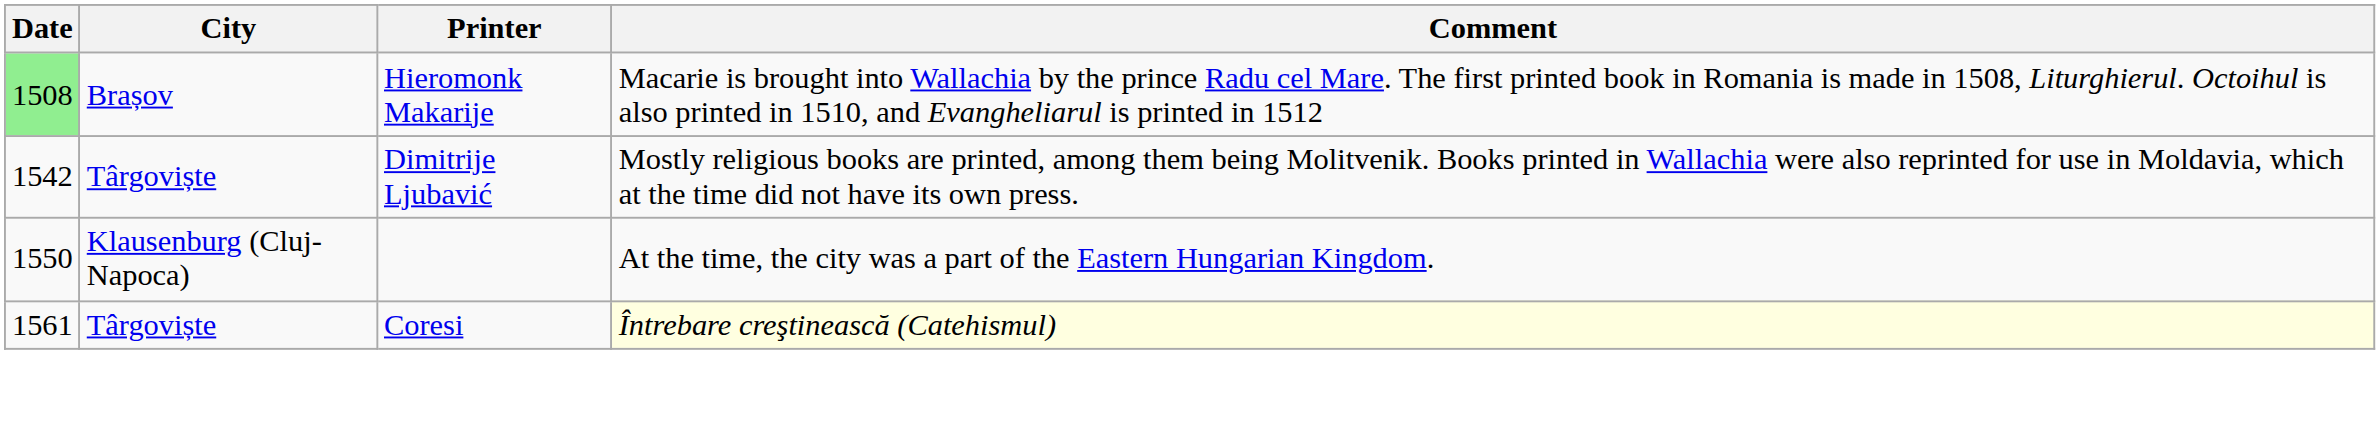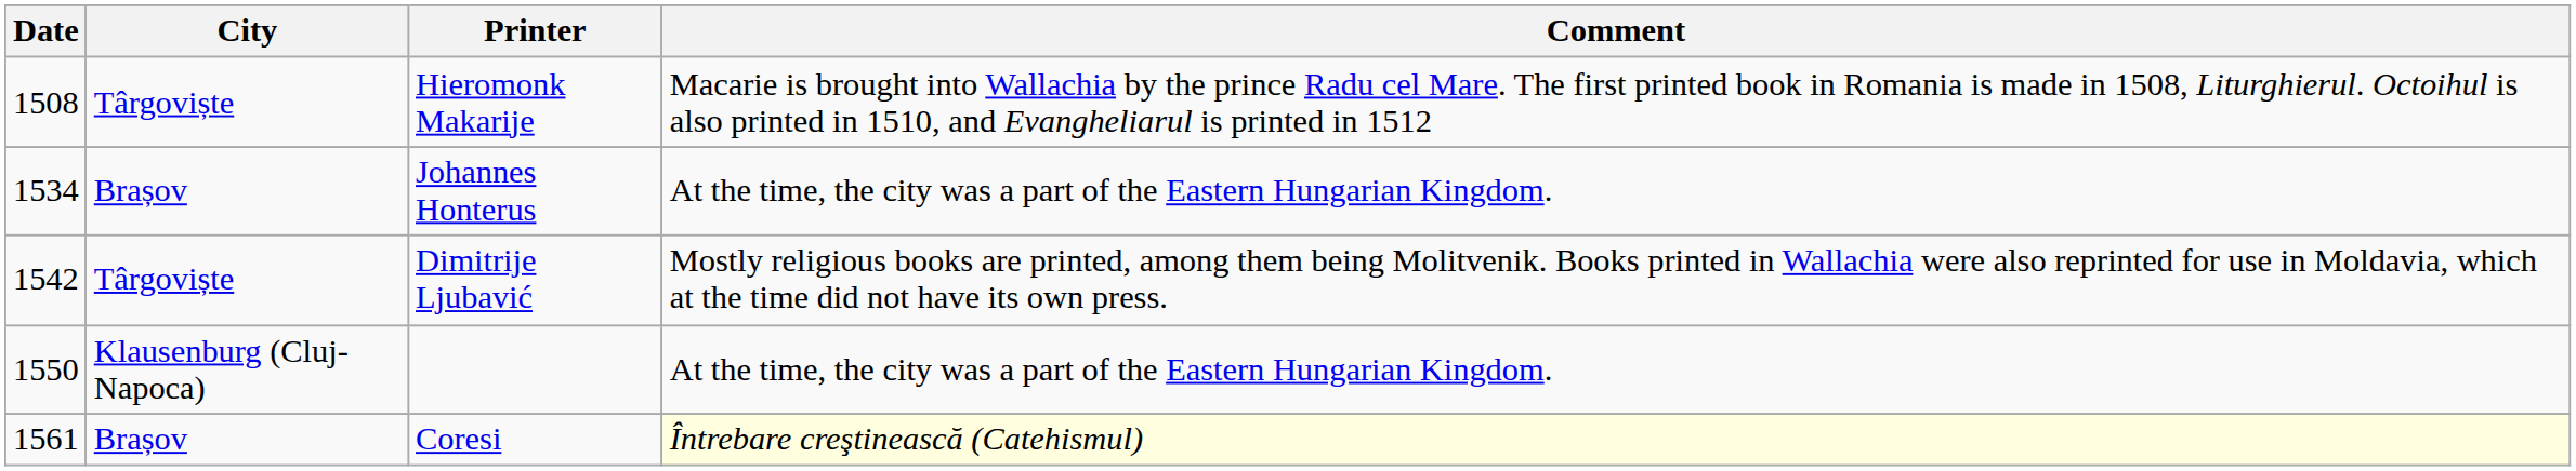 <table class="wikitable">
 <tr>
 <th>Date</th>
 <th>City</th>
 <th>Printer</th>
 <th>Comment</th>
 </tr>
 <tr>
-<td style="background: lightgreen;">1508</td>
-<td><a href='#'>Brașov</a></td>
+<td>1508</td>
+<td><a href='#'>Târgoviște</a></td>
 <td><a href='#'>Hieromonk Makarije</a></td>
 <td>Macarie is brought into <a href='#'>Wallachia</a> by the prince <a href='#'>Radu cel Mare</a>. The first printed book in Romania is made in 1508, <em>Liturghierul</em>. <em>Octoihul</em> is also printed in 1510, and <em>Evangheliarul</em> is printed in 1512</td>
+</tr>
+<tr>
+<td>1534</td>
+<td><a href='#'>Brașov</a></td>
+<td><a href='#'>Johannes Honterus</a></td>
+<td>At the time, the city was a part of the <a href='#'>Eastern Hungarian Kingdom</a>.</td>
 </tr>
 <tr>
 <td>1542</td>
 <td><a href='#'>Târgoviște</a></td>
 <td><a href='#'>Dimitrije Ljubavić</a></td>
 <td>Mostly religious books are printed, among them being Molitvenik. Books printed in <a href='#'>Wallachia</a> were also reprinted for use in Moldavia, which at the time did not have its own press.</td>
 </tr>
 <tr>
 <td>1550</td>
 <td><a href='#'>Klausenburg</a> (Cluj-Napoca)</td>
 <td></td>
 <td>At the time, the city was a part of the <a href='#'>Eastern Hungarian Kingdom</a>.</td>
 </tr>
 <tr>
 <td>1561</td>
-<td><a href='#'>Târgoviște</a></td>
+<td><a href='#'>Brașov</a></td>
 <td><a href='#'>Coresi</a></td>
 <td style="background: lightyellow;"><em>Întrebare creştinească (Catehismul)</em></td>
 </tr>
 </table>
